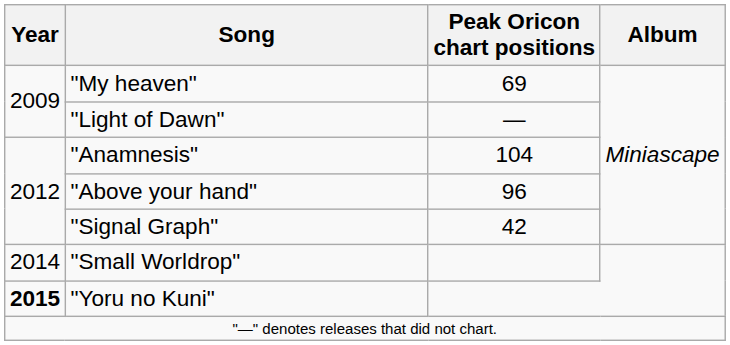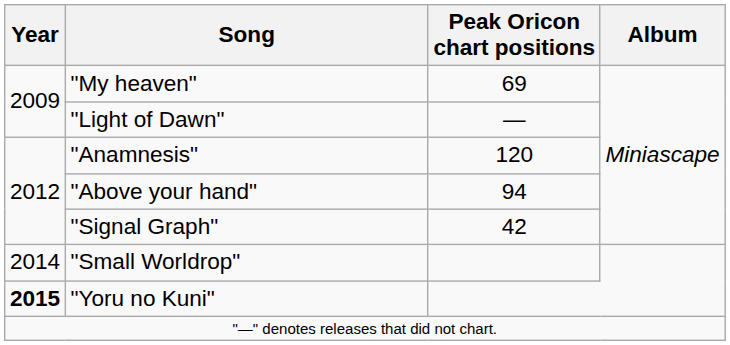 <table class="wikitable" border="1">
 <tr>
 <th rowspan="1">Year</th>
 <th rowspan="1" width="250">Song</th>
 <th colspan="1">Peak Oricon<br> chart positions<br></th>
 <th rowspan="1">Album</th>
 </tr>
 <tr>
 <td rowspan="2">2009</td>
 <td>"My heaven"</td>
 <td align="center">69</td>
 <td rowspan="5"><em>Miniascape</em></td>
 </tr>
 <tr>
 <td>"Light of Dawn"</td>
 <td align="center">—</td>
 </tr>
 <tr>
 <td rowspan="3">2012</td>
 <td>"Anamnesis"</td>
-<td align="center">104</td>
+<td align="center">120</td>
 </tr>
 <tr>
 <td>"Above your hand"</td>
-<td align="center">96</td>
+<td align="center">94</td>
 </tr>
 <tr>
 <td>"Signal Graph"</td>
 <td align="center">42</td>
 </tr>
 <tr>
 <td rowspan="1">2014</td>
 <td>"Small Worldrop"</td>
 <td align="center"></td>
 </tr>
 <tr>
 <td rowspan="1"><strong>2015</strong></td>
 <td>"Yoru no Kuni"</td>
 </tr>
 <tr>
 <td align="center" colspan="13" style="font-size: 8pt">"—" denotes releases that did not chart.</td>
 </tr>
 </table>
